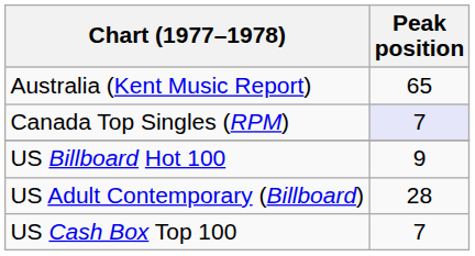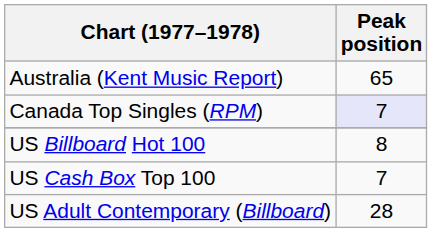 <table class="wikitable sortable">
 <tr>
 <th>Chart (1977–1978)</th>
 <th>Peak<br>position</th>
 </tr>
 <tr>
 <td>Australia (<a href='#'>Kent Music Report</a>)</td>
 <td Style="text-align:center;">65</td>
 </tr>
 <tr>
 <td>Canada Top Singles (<a href='#'><em>RPM</em></a>)</td>
 <td Style="background: lavender; text-align:center;">7</td>
 </tr>
 <tr>
 </tr>
 <tr>
 </tr>
 <tr>
 </tr>
 <tr>
 </tr>
 <tr>
 <td>US <em><a href='#'>Billboard</a></em> <a href='#'>Hot 100</a></td>
-<td Style="text-align:center;">9</td>
+<td Style="text-align:center;">8</td>
+</tr>
+<tr>
+<td>US <em><a href='#'>Cash Box</a></em> Top 100</td>
+<td Style="text-align:center;">7</td>
 </tr>
 <tr>
 <td>US <a href='#'>Adult Contemporary</a> (<em><a href='#'>Billboard</a></em>)</td>
 <td style="text-align:center;">28</td>
 </tr>
-<tr>
-<td>US <em><a href='#'>Cash Box</a></em> Top 100</td>
-<td Style="text-align:center;">7</td>
-</tr>
 </table>
